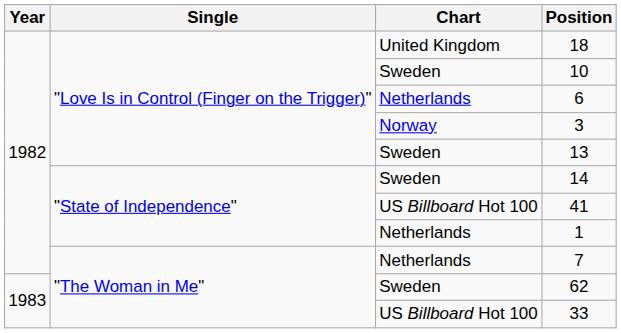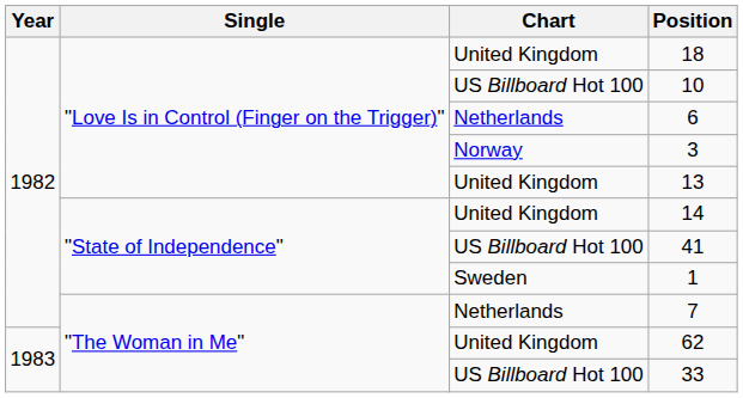 <table class="wikitable">
 <tr>
 <th>Year</th>
 <th>Single</th>
 <th>Chart</th>
 <th>Position</th>
 </tr>
 <tr>
 <td rowspan="9">1982</td>
 <td rowspan="5">"<a href='#'>Love Is in Control (Finger on the Trigger)</a>"</td>
 <td>United Kingdom</td>
 <td align="center">18</td>
 </tr>
 <tr>
-<td>Sweden</td>
+<td>US <em>Billboard</em> Hot 100</td>
 <td align="center">10</td>
 </tr>
 <tr>
 <td><a href='#'>Netherlands</a></td>
 <td align="center">6</td>
 </tr>
 <tr>
 <td><a href='#'>Norway</a></td>
 <td align="center">3</td>
 </tr>
 <tr>
-<td>Sweden</td>
+<td>United Kingdom</td>
 <td align="center">13</td>
 </tr>
 <tr>
 <td rowspan="3">"<a href='#'>State of Independence</a>"</td>
-<td>Sweden</td>
+<td>United Kingdom</td>
 <td align="center">14</td>
 </tr>
 <tr>
 <td>US <em>Billboard</em> Hot 100</td>
 <td align="center">41</td>
 </tr>
 <tr>
-<td>Netherlands</td>
+<td>Sweden</td>
 <td align="center">1</td>
 </tr>
 <tr>
 <td rowspan="3">"<a href='#'>The Woman in Me</a>"</td>
 <td>Netherlands</td>
 <td align="center">7</td>
 </tr>
 <tr>
 <td rowspan="2">1983</td>
-<td>Sweden</td>
+<td>United Kingdom</td>
 <td align="center">62</td>
 </tr>
 <tr>
 <td>US <em>Billboard</em> Hot 100</td>
 <td align="center">33</td>
 </tr>
 </table>
